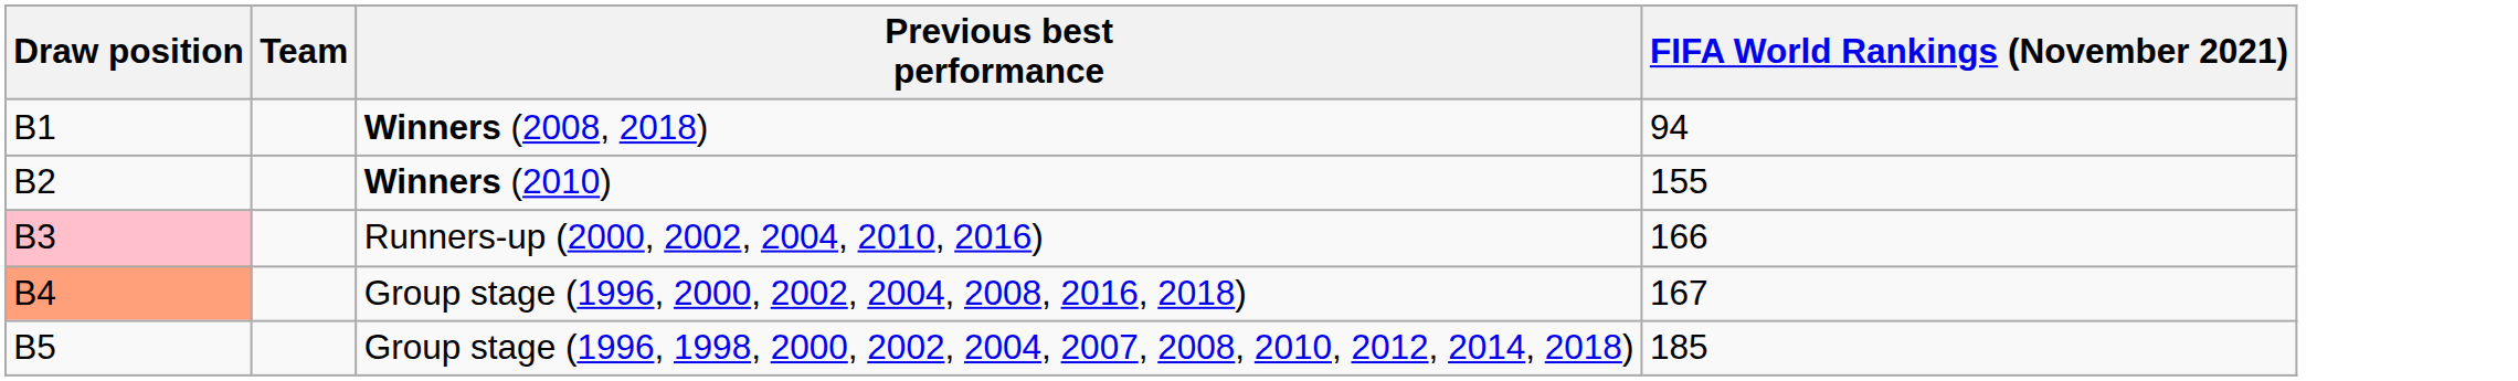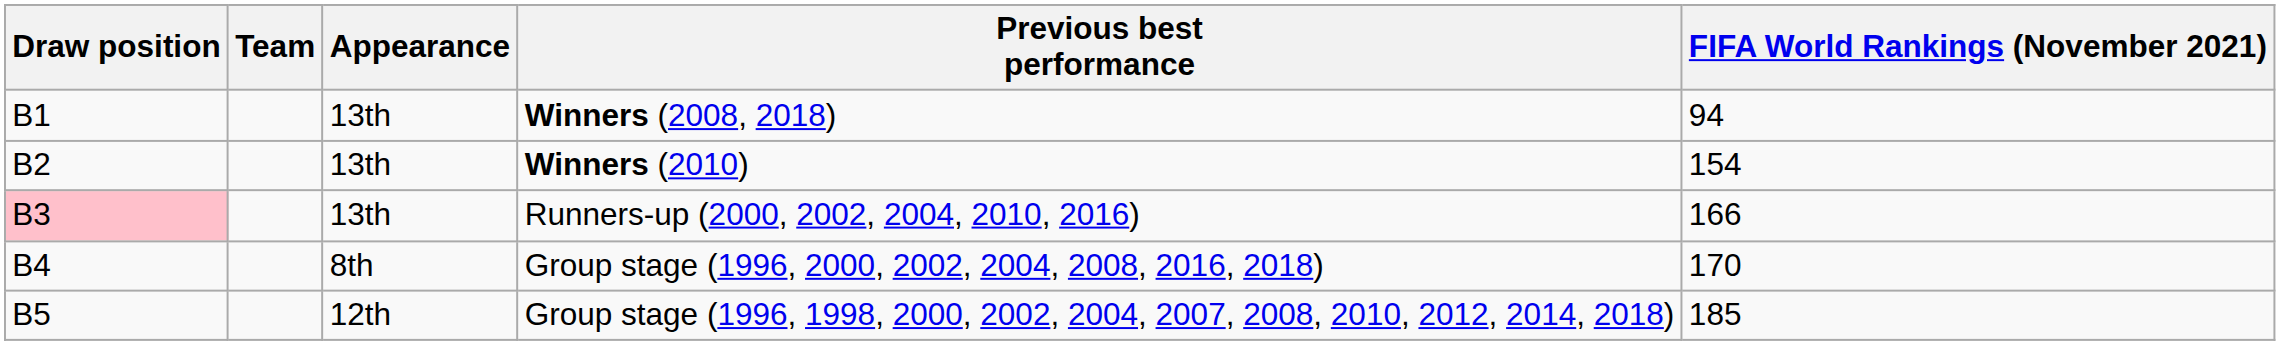 <table class="wikitable" style="text-align:left;">
 <tr>
 <th>Draw position</th>
 <th>Team</th>
+<th>Appearance</th>
 <th>Previous best<br>performance</th>
 <th><a href='#'>FIFA World Rankings</a> (November 2021)</th>
 </tr>
 <tr>
 <td>B1</td>
 <td style=white-space:nowrap></td>
+<td data-sort-value="37">13th</td>
 <td data-sort-value="6.04"><strong>Winners</strong> (<a href='#'>2008</a>, <a href='#'>2018</a>)</td>
 <td>94</td>
 </tr>
 <tr>
 <td>B2</td>
 <td style=white-space:nowrap></td>
+<td data-sort-value="37">13th</td>
 <td data-sort-value="6.04"><strong>Winners</strong> (<a href='#'>2010</a>)</td>
-<td>155</td>
+<td>154</td>
 </tr>
 <tr>
 <td style="background: pink;">B3</td>
 <td style=white-space:nowrap></td>
+<td data-sort-value="37">13th</td>
 <td data-sort-value="6.04">Runners-up (<a href='#'>2000</a>, <a href='#'>2002</a>, <a href='#'>2004</a>, <a href='#'>2010</a>, <a href='#'>2016</a>)</td>
 <td>166</td>
 </tr>
 <tr>
-<td style="background: lightsalmon;">B4</td>
+<td>B4</td>
 <td style=white-space:nowrap></td>
+<td data-sort-value="37">8th</td>
 <td data-sort-value="6.04">Group stage (<a href='#'>1996</a>, <a href='#'>2000</a>, <a href='#'>2002</a>, <a href='#'>2004</a>, <a href='#'>2008</a>, <a href='#'>2016</a>, <a href='#'>2018</a>)</td>
-<td>167</td>
+<td>170</td>
 </tr>
 <tr>
 <td>B5</td>
 <td style=white-space:nowrap></td>
+<td data-sort-value="37">12th</td>
 <td data-sort-value="6.04">Group stage (<a href='#'>1996</a>, <a href='#'>1998</a>, <a href='#'>2000</a>, <a href='#'>2002</a>, <a href='#'>2004</a>, <a href='#'>2007</a>, <a href='#'>2008</a>, <a href='#'>2010</a>, <a href='#'>2012</a>, <a href='#'>2014</a>, <a href='#'>2018</a>)</td>
 <td>185</td>
 </tr>
 </table>
